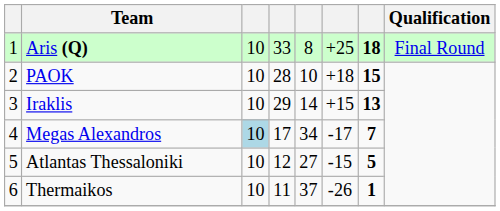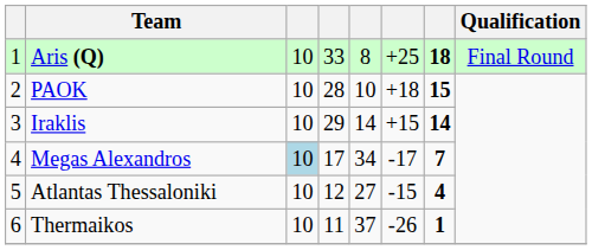 <table class="wikitable" style="text-align: center; font-size:100%">
 <tr>
 <th></th>
 <th width=45%>Team</th>
 <th></th>
 <th></th>
 <th></th>
 <th></th>
 <th></th>
 <th>Qualification</th>
 </tr>
 <tr bgcolor=#ccffcc>
 <td>1</td>
 <td align=left><a href='#'>Aris</a> <strong>(Q)</strong></td>
 <td>10</td>
 <td>33</td>
 <td>8</td>
 <td>+25</td>
 <td><strong>18</strong></td>
 <td><a href='#'>Final Round</a></td>
 </tr>
 <tr>
 <td>2</td>
 <td align=left><a href='#'>PAOK</a></td>
 <td>10</td>
 <td>28</td>
 <td>10</td>
 <td>+18</td>
 <td><strong>15</strong></td>
 <td rowspan=5></td>
 </tr>
 <tr>
 <td>3</td>
 <td align=left><a href='#'>Iraklis</a></td>
 <td>10</td>
 <td>29</td>
 <td>14</td>
 <td>+15</td>
-<td><strong>13</strong></td>
+<td><strong>14</strong></td>
 </tr>
 <tr>
 <td>4</td>
 <td align=left><a href='#'>Megas Alexandros</a></td>
 <td style="background: lightblue;">10</td>
 <td>17</td>
 <td>34</td>
 <td>-17</td>
 <td><strong>7</strong></td>
 </tr>
 <tr>
 <td>5</td>
 <td align=left>Atlantas Thessaloniki</td>
 <td>10</td>
 <td>12</td>
 <td>27</td>
 <td>-15</td>
-<td><strong>5</strong></td>
+<td><strong>4</strong></td>
 </tr>
 <tr>
 <td>6</td>
 <td align=left>Thermaikos</td>
 <td>10</td>
 <td>11</td>
 <td>37</td>
 <td>-26</td>
 <td><strong>1</strong></td>
 </tr>
 <tr>
 </tr>
 </table>
